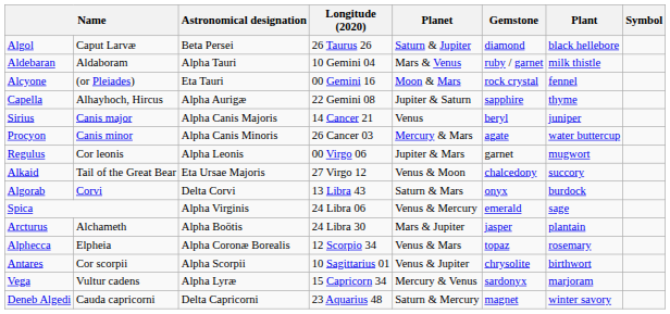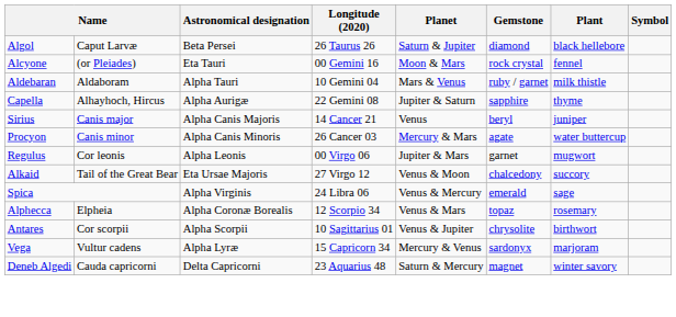 <table class="wikitable">
 <tr>
 <th colspan="2">Name</th>
 <th>Astronomical designation</th>
 <th>Longitude<br>(2020)</th>
 <th>Planet</th>
 <th>Gemstone</th>
 <th>Plant</th>
 <th>Symbol</th>
 </tr>
 <tr>
 <td><a href='#'>Algol</a></td>
 <td>Caput Larvæ</td>
 <td>Beta Persei</td>
 <td>26 <a href='#'>Taurus</a> 26</td>
 <td><a href='#'>Saturn</a> & <a href='#'>Jupiter</a></td>
 <td><a href='#'>diamond</a></td>
 <td><a href='#'>black hellebore</a></td>
 <td></td>
 </tr>
 <tr>
+<td><a href='#'>Alcyone</a></td>
+<td>(or <a href='#'>Pleiades</a>)</td>
+<td>Eta Tauri</td>
+<td>00 <a href='#'>Gemini</a> 16</td>
+<td><a href='#'>Moon</a> & <a href='#'>Mars</a></td>
+<td><a href='#'>rock crystal</a></td>
+<td><a href='#'>fennel</a></td>
+<td></td>
+</tr>
+<tr>
 <td><a href='#'>Aldebaran</a></td>
 <td>Aldaboram</td>
 <td>Alpha Tauri</td>
 <td>10 Gemini 04</td>
 <td>Mars & <a href='#'>Venus</a></td>
 <td><a href='#'>ruby</a> / <a href='#'>garnet</a></td>
 <td><a href='#'>milk thistle</a></td>
-<td></td>
-</tr>
-<tr>
-<td><a href='#'>Alcyone</a></td>
-<td>(or <a href='#'>Pleiades</a>)</td>
-<td>Eta Tauri</td>
-<td>00 <a href='#'>Gemini</a> 16</td>
-<td><a href='#'>Moon</a> & <a href='#'>Mars</a></td>
-<td><a href='#'>rock crystal</a></td>
-<td><a href='#'>fennel</a></td>
 <td></td>
 </tr>
 <tr>
 <td><a href='#'>Capella</a></td>
 <td>Alhayhoch, Hircus</td>
 <td>Alpha Aurigæ</td>
 <td>22 Gemini 08</td>
 <td>Jupiter & Saturn</td>
 <td><a href='#'>sapphire</a></td>
 <td><a href='#'>thyme</a></td>
 <td></td>
 </tr>
 <tr>
 <td><a href='#'>Sirius</a></td>
 <td><a href='#'>Canis major</a></td>
 <td>Alpha Canis Majoris</td>
 <td>14 <a href='#'>Cancer</a> 21</td>
 <td>Venus</td>
 <td><a href='#'>beryl</a></td>
 <td><a href='#'>juniper</a></td>
 <td></td>
 </tr>
 <tr>
 <td><a href='#'>Procyon</a></td>
 <td><a href='#'>Canis minor</a></td>
 <td>Alpha Canis Minoris</td>
 <td>26 Cancer 03</td>
 <td><a href='#'>Mercury</a> & Mars</td>
 <td><a href='#'>agate</a></td>
 <td><a href='#'>water buttercup</a></td>
 <td></td>
 </tr>
 <tr>
 <td><a href='#'>Regulus</a></td>
 <td>Cor leonis</td>
 <td>Alpha Leonis</td>
 <td>00 <a href='#'>Virgo</a> 06</td>
 <td>Jupiter & Mars</td>
 <td>garnet</td>
 <td><a href='#'>mugwort</a></td>
 <td></td>
 </tr>
 <tr>
 <td><a href='#'>Alkaid</a></td>
 <td>Tail of the Great Bear</td>
 <td>Eta Ursae Majoris</td>
 <td>27 Virgo 12</td>
 <td>Venus & Moon</td>
 <td><a href='#'>chalcedony</a></td>
 <td><a href='#'>succory</a></td>
 <td></td>
 </tr>
 <tr>
-<td><a href='#'>Algorab</a></td>
-<td><a href='#'>Corvi</a></td>
-<td>Delta Corvi</td>
-<td>13 <a href='#'>Libra</a> 43</td>
-<td>Saturn & Mars</td>
-<td><a href='#'>onyx</a></td>
-<td><a href='#'>burdock</a></td>
-<td></td>
-</tr>
-<tr>
 <td colspan="2"><a href='#'>Spica</a></td>
 <td>Alpha Virginis</td>
 <td>24 Libra 06</td>
 <td>Venus & Mercury</td>
 <td><a href='#'>emerald</a></td>
 <td><a href='#'>sage</a></td>
-<td></td>
-</tr>
-<tr>
-<td><a href='#'>Arcturus</a></td>
-<td>Alchameth</td>
-<td>Alpha Boötis</td>
-<td>24 Libra 30</td>
-<td>Mars & Jupiter</td>
-<td><a href='#'>jasper</a></td>
-<td><a href='#'>plantain</a></td>
 <td></td>
 </tr>
 <tr>
 <td><a href='#'>Alphecca</a></td>
 <td>Elpheia</td>
 <td>Alpha Coronæ Borealis</td>
 <td>12 <a href='#'>Scorpio</a> 34</td>
 <td>Venus & Mars</td>
 <td><a href='#'>topaz</a></td>
 <td><a href='#'>rosemary</a></td>
 <td></td>
 </tr>
 <tr>
 <td><a href='#'>Antares</a></td>
 <td>Cor scorpii</td>
 <td>Alpha Scorpii</td>
 <td>10 <a href='#'>Sagittarius</a> 01</td>
 <td>Venus & Jupiter</td>
 <td><a href='#'>chrysolite</a></td>
 <td><a href='#'>birthwort</a></td>
 <td></td>
 </tr>
 <tr>
 <td><a href='#'>Vega</a></td>
 <td>Vultur cadens</td>
 <td>Alpha Lyræ</td>
 <td>15 <a href='#'>Capricorn</a> 34</td>
 <td>Mercury & Venus</td>
 <td><a href='#'>sardonyx</a></td>
 <td><a href='#'>marjoram</a></td>
 <td></td>
 </tr>
 <tr>
 <td><a href='#'>Deneb Algedi</a></td>
 <td>Cauda capricorni</td>
 <td>Delta Capricorni</td>
 <td>23 <a href='#'>Aquarius</a> 48</td>
 <td>Saturn & Mercury</td>
 <td><a href='#'>magnet</a></td>
 <td><a href='#'>winter savory</a></td>
 <td></td>
 </tr>
 </table>
